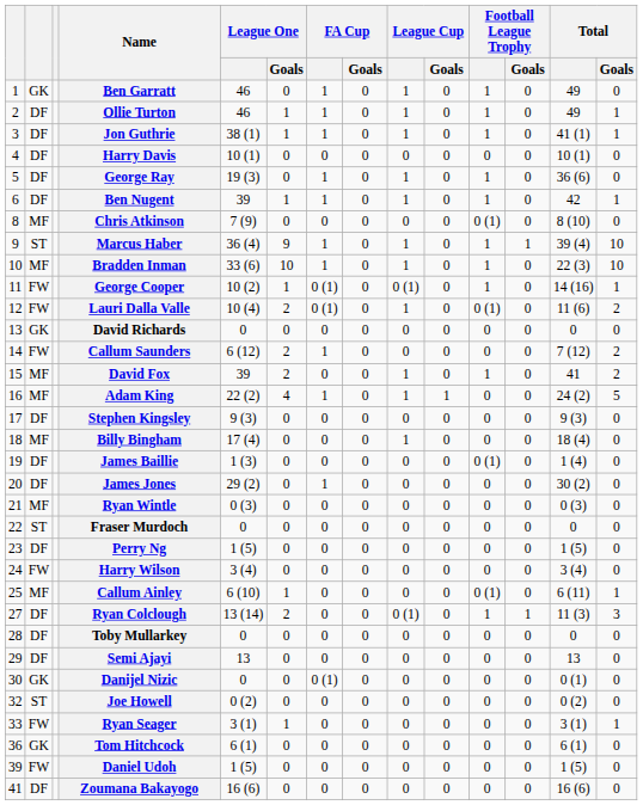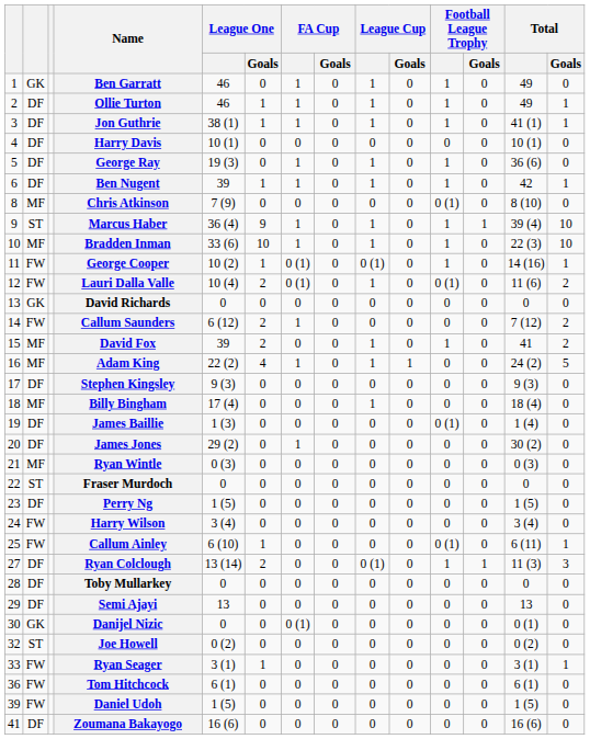 <table class="wikitable plainrowheaders" style="text-align:center">
 <tr>
 <th rowspan="2"></th>
 <th rowspan="2"></th>
 <th rowspan="2"></th>
 <th rowspan="2" style="width:180px;">Name</th>
 <th colspan="2" style="width:87px;"><a href='#'>League One</a></th>
 <th colspan="2" style="width:87px;"><a href='#'>FA Cup</a></th>
 <th colspan="2" style="width:87px;"><a href='#'>League Cup</a></th>
 <th colspan="2" style="width:87px;"><a href='#'>Football League Trophy</a></th>
 <th colspan="2" style="width:87px;">Total</th>
 </tr>
 <tr>
 <th></th>
 <th>Goals</th>
 <th></th>
 <th>Goals</th>
 <th></th>
 <th>Goals</th>
 <th></th>
 <th>Goals</th>
 <th></th>
 <th>Goals</th>
 </tr>
 <tr>
 <td>1</td>
 <td>GK</td>
 <td></td>
 <th scope="row"><a href='#'>Ben Garratt</a></th>
 <td>46</td>
 <td>0</td>
 <td>1</td>
 <td>0</td>
 <td>1</td>
 <td>0</td>
 <td>1</td>
 <td>0</td>
 <td>49</td>
 <td>0</td>
 </tr>
 <tr>
 <td>2</td>
 <td>DF</td>
 <td></td>
 <th scope="row"><a href='#'>Ollie Turton</a></th>
 <td>46</td>
 <td>1</td>
 <td>1</td>
 <td>0</td>
 <td>1</td>
 <td>0</td>
 <td>1</td>
 <td>0</td>
 <td>49</td>
 <td>1</td>
 </tr>
 <tr>
 <td>3</td>
 <td>DF</td>
 <td></td>
 <th scope="row"><a href='#'>Jon Guthrie</a></th>
 <td>38 (1)</td>
 <td>1</td>
 <td>1</td>
 <td>0</td>
 <td>1</td>
 <td>0</td>
 <td>1</td>
 <td>0</td>
 <td>41 (1)</td>
 <td>1</td>
 </tr>
 <tr>
 <td>4</td>
 <td>DF</td>
 <td></td>
 <th scope="row"><a href='#'>Harry Davis</a></th>
 <td>10 (1)</td>
 <td>0</td>
 <td>0</td>
 <td>0</td>
 <td>0</td>
 <td>0</td>
 <td>0</td>
 <td>0</td>
 <td>10 (1)</td>
 <td>0</td>
 </tr>
 <tr>
 <td>5</td>
 <td>DF</td>
 <td></td>
 <th scope="row"><a href='#'>George Ray</a></th>
 <td>19 (3)</td>
 <td>0</td>
 <td>1</td>
 <td>0</td>
 <td>1</td>
 <td>0</td>
 <td>1</td>
 <td>0</td>
 <td>36 (6)</td>
 <td>0</td>
 </tr>
 <tr>
 <td>6</td>
 <td>DF</td>
 <td></td>
 <th scope="row"><a href='#'>Ben Nugent</a></th>
 <td>39</td>
 <td>1</td>
 <td>1</td>
 <td>0</td>
 <td>1</td>
 <td>0</td>
 <td>1</td>
 <td>0</td>
 <td>42</td>
 <td>1</td>
 </tr>
 <tr>
 <td>8</td>
 <td>MF</td>
 <td></td>
 <th scope="row"><a href='#'>Chris Atkinson</a></th>
 <td>7 (9)</td>
 <td>0</td>
 <td>0</td>
 <td>0</td>
 <td>0</td>
 <td>0</td>
 <td>0 (1)</td>
 <td>0</td>
 <td>8 (10)</td>
 <td>0</td>
 </tr>
 <tr>
 <td>9</td>
 <td>ST</td>
 <td></td>
 <th scope="row"><a href='#'>Marcus Haber</a></th>
 <td>36 (4)</td>
 <td>9</td>
 <td>1</td>
 <td>0</td>
 <td>1</td>
 <td>0</td>
 <td>1</td>
 <td>1</td>
 <td>39 (4)</td>
 <td>10</td>
 </tr>
 <tr>
 <td>10</td>
 <td>MF</td>
 <td></td>
 <th scope="row"><a href='#'>Bradden Inman</a></th>
 <td>33 (6)</td>
 <td>10</td>
 <td>1</td>
 <td>0</td>
 <td>1</td>
 <td>0</td>
 <td>1</td>
 <td>0</td>
 <td>22 (3)</td>
 <td>10</td>
 </tr>
 <tr>
 <td>11</td>
 <td>FW</td>
 <td></td>
 <th scope="row"><a href='#'>George Cooper</a></th>
 <td>10 (2)</td>
 <td>1</td>
 <td>0 (1)</td>
 <td>0</td>
 <td>0 (1)</td>
 <td>0</td>
 <td>1</td>
 <td>0</td>
 <td>14 (16)</td>
 <td>1</td>
 </tr>
 <tr>
 <td>12</td>
 <td>FW</td>
 <td></td>
 <th scope="row"><a href='#'>Lauri Dalla Valle</a></th>
 <td>10 (4)</td>
 <td>2</td>
 <td>0 (1)</td>
 <td>0</td>
 <td>1</td>
 <td>0</td>
 <td>0 (1)</td>
 <td>0</td>
 <td>11 (6)</td>
 <td>2</td>
 </tr>
 <tr>
 <td>13</td>
 <td>GK</td>
 <td></td>
 <th scope="row">David Richards</th>
 <td>0</td>
 <td>0</td>
 <td>0</td>
 <td>0</td>
 <td>0</td>
 <td>0</td>
 <td>0</td>
 <td>0</td>
 <td>0</td>
 <td>0</td>
 </tr>
 <tr>
 <td>14</td>
 <td>FW</td>
 <td></td>
 <th scope="row"><a href='#'>Callum Saunders</a></th>
 <td>6 (12)</td>
 <td>2</td>
 <td>1</td>
 <td>0</td>
 <td>0</td>
 <td>0</td>
 <td>0</td>
 <td>0</td>
 <td>7 (12)</td>
 <td>2</td>
 </tr>
 <tr>
 <td>15</td>
 <td>MF</td>
 <td></td>
 <th scope="row"><a href='#'>David Fox</a></th>
 <td>39</td>
 <td>2</td>
 <td>0</td>
 <td>0</td>
 <td>1</td>
 <td>0</td>
 <td>1</td>
 <td>0</td>
 <td>41</td>
 <td>2</td>
 </tr>
 <tr>
 <td>16</td>
 <td>MF</td>
 <td></td>
 <th scope="row"><a href='#'>Adam King</a></th>
 <td>22 (2)</td>
 <td>4</td>
 <td>1</td>
 <td>0</td>
 <td>1</td>
 <td>1</td>
 <td>0</td>
 <td>0</td>
 <td>24 (2)</td>
 <td>5</td>
 </tr>
 <tr>
 <td>17</td>
 <td>DF</td>
 <td></td>
 <th scope="row"><a href='#'>Stephen Kingsley</a></th>
 <td>9 (3)</td>
 <td>0</td>
 <td>0</td>
 <td>0</td>
 <td>0</td>
 <td>0</td>
 <td>0</td>
 <td>0</td>
 <td>9 (3)</td>
 <td>0</td>
 </tr>
 <tr>
 <td>18</td>
 <td>MF</td>
 <td></td>
 <th scope="row"><a href='#'>Billy Bingham</a></th>
 <td>17 (4)</td>
 <td>0</td>
 <td>0</td>
 <td>0</td>
 <td>1</td>
 <td>0</td>
 <td>0</td>
 <td>0</td>
 <td>18 (4)</td>
 <td>0</td>
 </tr>
 <tr>
 <td>19</td>
 <td>DF</td>
 <td></td>
 <th scope="row"><a href='#'>James Baillie</a></th>
 <td>1 (3)</td>
 <td>0</td>
 <td>0</td>
 <td>0</td>
 <td>0</td>
 <td>0</td>
 <td>0 (1)</td>
 <td>0</td>
 <td>1 (4)</td>
 <td>0</td>
 </tr>
 <tr>
 <td>20</td>
 <td>DF</td>
 <td></td>
 <th scope="row"><a href='#'>James Jones</a></th>
 <td>29 (2)</td>
 <td>0</td>
 <td>1</td>
 <td>0</td>
 <td>0</td>
 <td>0</td>
 <td>0</td>
 <td>0</td>
 <td>30 (2)</td>
 <td>0</td>
 </tr>
 <tr>
 <td>21</td>
 <td>MF</td>
 <td></td>
 <th scope="row"><a href='#'>Ryan Wintle</a></th>
 <td>0 (3)</td>
 <td>0</td>
 <td>0</td>
 <td>0</td>
 <td>0</td>
 <td>0</td>
 <td>0</td>
 <td>0</td>
 <td>0 (3)</td>
 <td>0</td>
 </tr>
 <tr>
 <td>22</td>
 <td>ST</td>
 <td></td>
 <th scope="row">Fraser Murdoch</th>
 <td>0</td>
 <td>0</td>
 <td>0</td>
 <td>0</td>
 <td>0</td>
 <td>0</td>
 <td>0</td>
 <td>0</td>
 <td>0</td>
 <td>0</td>
 </tr>
 <tr>
 <td>23</td>
 <td>DF</td>
 <td></td>
 <th scope="row"><a href='#'>Perry Ng</a></th>
 <td>1 (5)</td>
 <td>0</td>
 <td>0</td>
 <td>0</td>
 <td>0</td>
 <td>0</td>
 <td>0</td>
 <td>0</td>
 <td>1 (5)</td>
 <td>0</td>
 </tr>
 <tr>
 <td>24</td>
 <td>FW</td>
 <td></td>
 <th scope="row"><a href='#'>Harry Wilson</a></th>
 <td>3 (4)</td>
 <td>0</td>
 <td>0</td>
 <td>0</td>
 <td>0</td>
 <td>0</td>
 <td>0</td>
 <td>0</td>
 <td>3 (4)</td>
 <td>0</td>
 </tr>
 <tr>
 <td>25</td>
-<td>MF</td>
+<td>FW</td>
 <td></td>
 <th scope="row"><a href='#'>Callum Ainley</a></th>
 <td>6 (10)</td>
 <td>1</td>
 <td>0</td>
 <td>0</td>
 <td>0</td>
 <td>0</td>
 <td>0 (1)</td>
 <td>0</td>
 <td>6 (11)</td>
 <td>1</td>
 </tr>
 <tr>
 <td>27</td>
 <td>DF</td>
 <td></td>
 <th scope="row"><a href='#'>Ryan Colclough</a></th>
 <td>13 (14)</td>
 <td>2</td>
 <td>0</td>
 <td>0</td>
 <td>0 (1)</td>
 <td>0</td>
 <td>1</td>
 <td>1</td>
 <td>11 (3)</td>
 <td>3</td>
 </tr>
 <tr>
 <td>28</td>
 <td>DF</td>
 <td></td>
 <th scope="row">Toby Mullarkey</th>
 <td>0</td>
 <td>0</td>
 <td>0</td>
 <td>0</td>
 <td>0</td>
 <td>0</td>
 <td>0</td>
 <td>0</td>
 <td>0</td>
 <td>0</td>
 </tr>
 <tr>
 <td>29</td>
 <td>DF</td>
 <td></td>
 <th scope="row"><a href='#'>Semi Ajayi</a></th>
 <td>13</td>
 <td>0</td>
 <td>0</td>
 <td>0</td>
 <td>0</td>
 <td>0</td>
 <td>0</td>
 <td>0</td>
 <td>13</td>
 <td>0</td>
 </tr>
 <tr>
 <td>30</td>
 <td>GK</td>
 <td></td>
 <th scope="row"><a href='#'>Danijel Nizic</a></th>
 <td>0</td>
 <td>0</td>
 <td>0 (1)</td>
 <td>0</td>
 <td>0</td>
 <td>0</td>
 <td>0</td>
 <td>0</td>
 <td>0 (1)</td>
 <td>0</td>
 </tr>
 <tr>
 <td>32</td>
 <td>ST</td>
 <td></td>
 <th scope="row"><a href='#'>Joe Howell</a></th>
 <td>0 (2)</td>
 <td>0</td>
 <td>0</td>
 <td>0</td>
 <td>0</td>
 <td>0</td>
 <td>0</td>
 <td>0</td>
 <td>0 (2)</td>
 <td>0</td>
 </tr>
 <tr>
 <td>33</td>
 <td>FW</td>
 <td></td>
 <th scope="row"><a href='#'>Ryan Seager</a></th>
 <td>3 (1)</td>
 <td>1</td>
 <td>0</td>
 <td>0</td>
 <td>0</td>
 <td>0</td>
 <td>0</td>
 <td>0</td>
 <td>3 (1)</td>
 <td>1</td>
 </tr>
 <tr>
 <td>36</td>
-<td>GK</td>
+<td>FW</td>
 <td></td>
 <th scope="row"><a href='#'>Tom Hitchcock</a></th>
 <td>6 (1)</td>
 <td>0</td>
 <td>0</td>
 <td>0</td>
 <td>0</td>
 <td>0</td>
 <td>0</td>
 <td>0</td>
 <td>6 (1)</td>
 <td>0</td>
 </tr>
 <tr>
 <td>39</td>
 <td>FW</td>
 <td></td>
 <th scope="row"><a href='#'>Daniel Udoh</a></th>
 <td>1 (5)</td>
 <td>0</td>
 <td>0</td>
 <td>0</td>
 <td>0</td>
 <td>0</td>
 <td>0</td>
 <td>0</td>
 <td>1 (5)</td>
 <td>0</td>
 </tr>
 <tr>
 <td>41</td>
 <td>DF</td>
 <td></td>
 <th scope="row"><a href='#'>Zoumana Bakayogo</a></th>
 <td>16 (6)</td>
 <td>0</td>
 <td>0</td>
 <td>0</td>
 <td>0</td>
 <td>0</td>
 <td>0</td>
 <td>0</td>
 <td>16 (6)</td>
 <td>0</td>
 </tr>
 </table>
